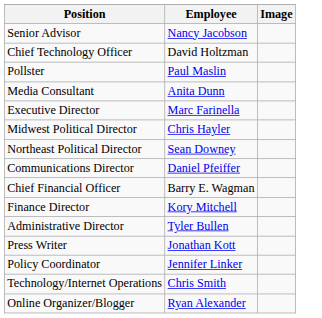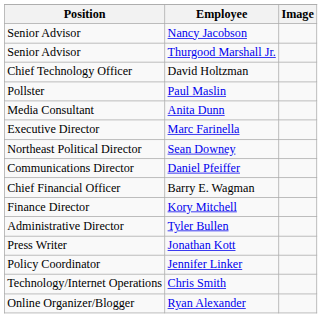 <table class="wikitable">
 <tr>
 </tr>
 <tr>
 <th>Position</th>
 <th>Employee</th>
 <th>Image</th>
 </tr>
 <tr>
 <td>Senior Advisor</td>
 <td><a href='#'>Nancy Jacobson</a></td>
+<td></td>
+</tr>
+<tr>
+<td>Senior Advisor</td>
+<td><a href='#'>Thurgood Marshall Jr.</a></td>
 <td></td>
 </tr>
 <tr>
 <td>Chief Technology Officer</td>
 <td>David Holtzman</td>
 <td></td>
 </tr>
 <tr>
 <td>Pollster</td>
 <td><a href='#'>Paul Maslin</a></td>
 <td></td>
 </tr>
 <tr>
 <td>Media Consultant</td>
 <td><a href='#'>Anita Dunn</a></td>
 <td></td>
 </tr>
 <tr>
 <td>Executive Director</td>
 <td><a href='#'>Marc Farinella</a></td>
-<td></td>
-</tr>
-<tr>
-<td>Midwest Political Director</td>
-<td><a href='#'>Chris Hayler</a></td>
 <td></td>
 </tr>
 <tr>
 <td>Northeast Political Director</td>
 <td><a href='#'>Sean Downey</a></td>
 <td></td>
 </tr>
 <tr>
 <td>Communications Director</td>
 <td><a href='#'>Daniel Pfeiffer</a></td>
 <td></td>
 </tr>
 <tr>
 <td>Chief Financial Officer</td>
 <td>Barry E. Wagman</td>
 <td></td>
 </tr>
 <tr>
 <td>Finance Director</td>
 <td><a href='#'>Kory Mitchell</a></td>
 <td></td>
 </tr>
 <tr>
 <td>Administrative Director</td>
 <td><a href='#'>Tyler Bullen</a></td>
 <td></td>
 </tr>
 <tr>
 <td>Press Writer</td>
 <td><a href='#'>Jonathan Kott</a></td>
 <td></td>
 </tr>
 <tr>
 <td>Policy Coordinator</td>
 <td><a href='#'>Jennifer Linker</a></td>
 <td></td>
 </tr>
 <tr>
 <td>Technology/Internet Operations</td>
 <td><a href='#'>Chris Smith</a></td>
 <td></td>
 </tr>
 <tr>
 <td>Online Organizer/Blogger</td>
 <td><a href='#'>Ryan Alexander</a></td>
 <td></td>
 </tr>
 </table>
